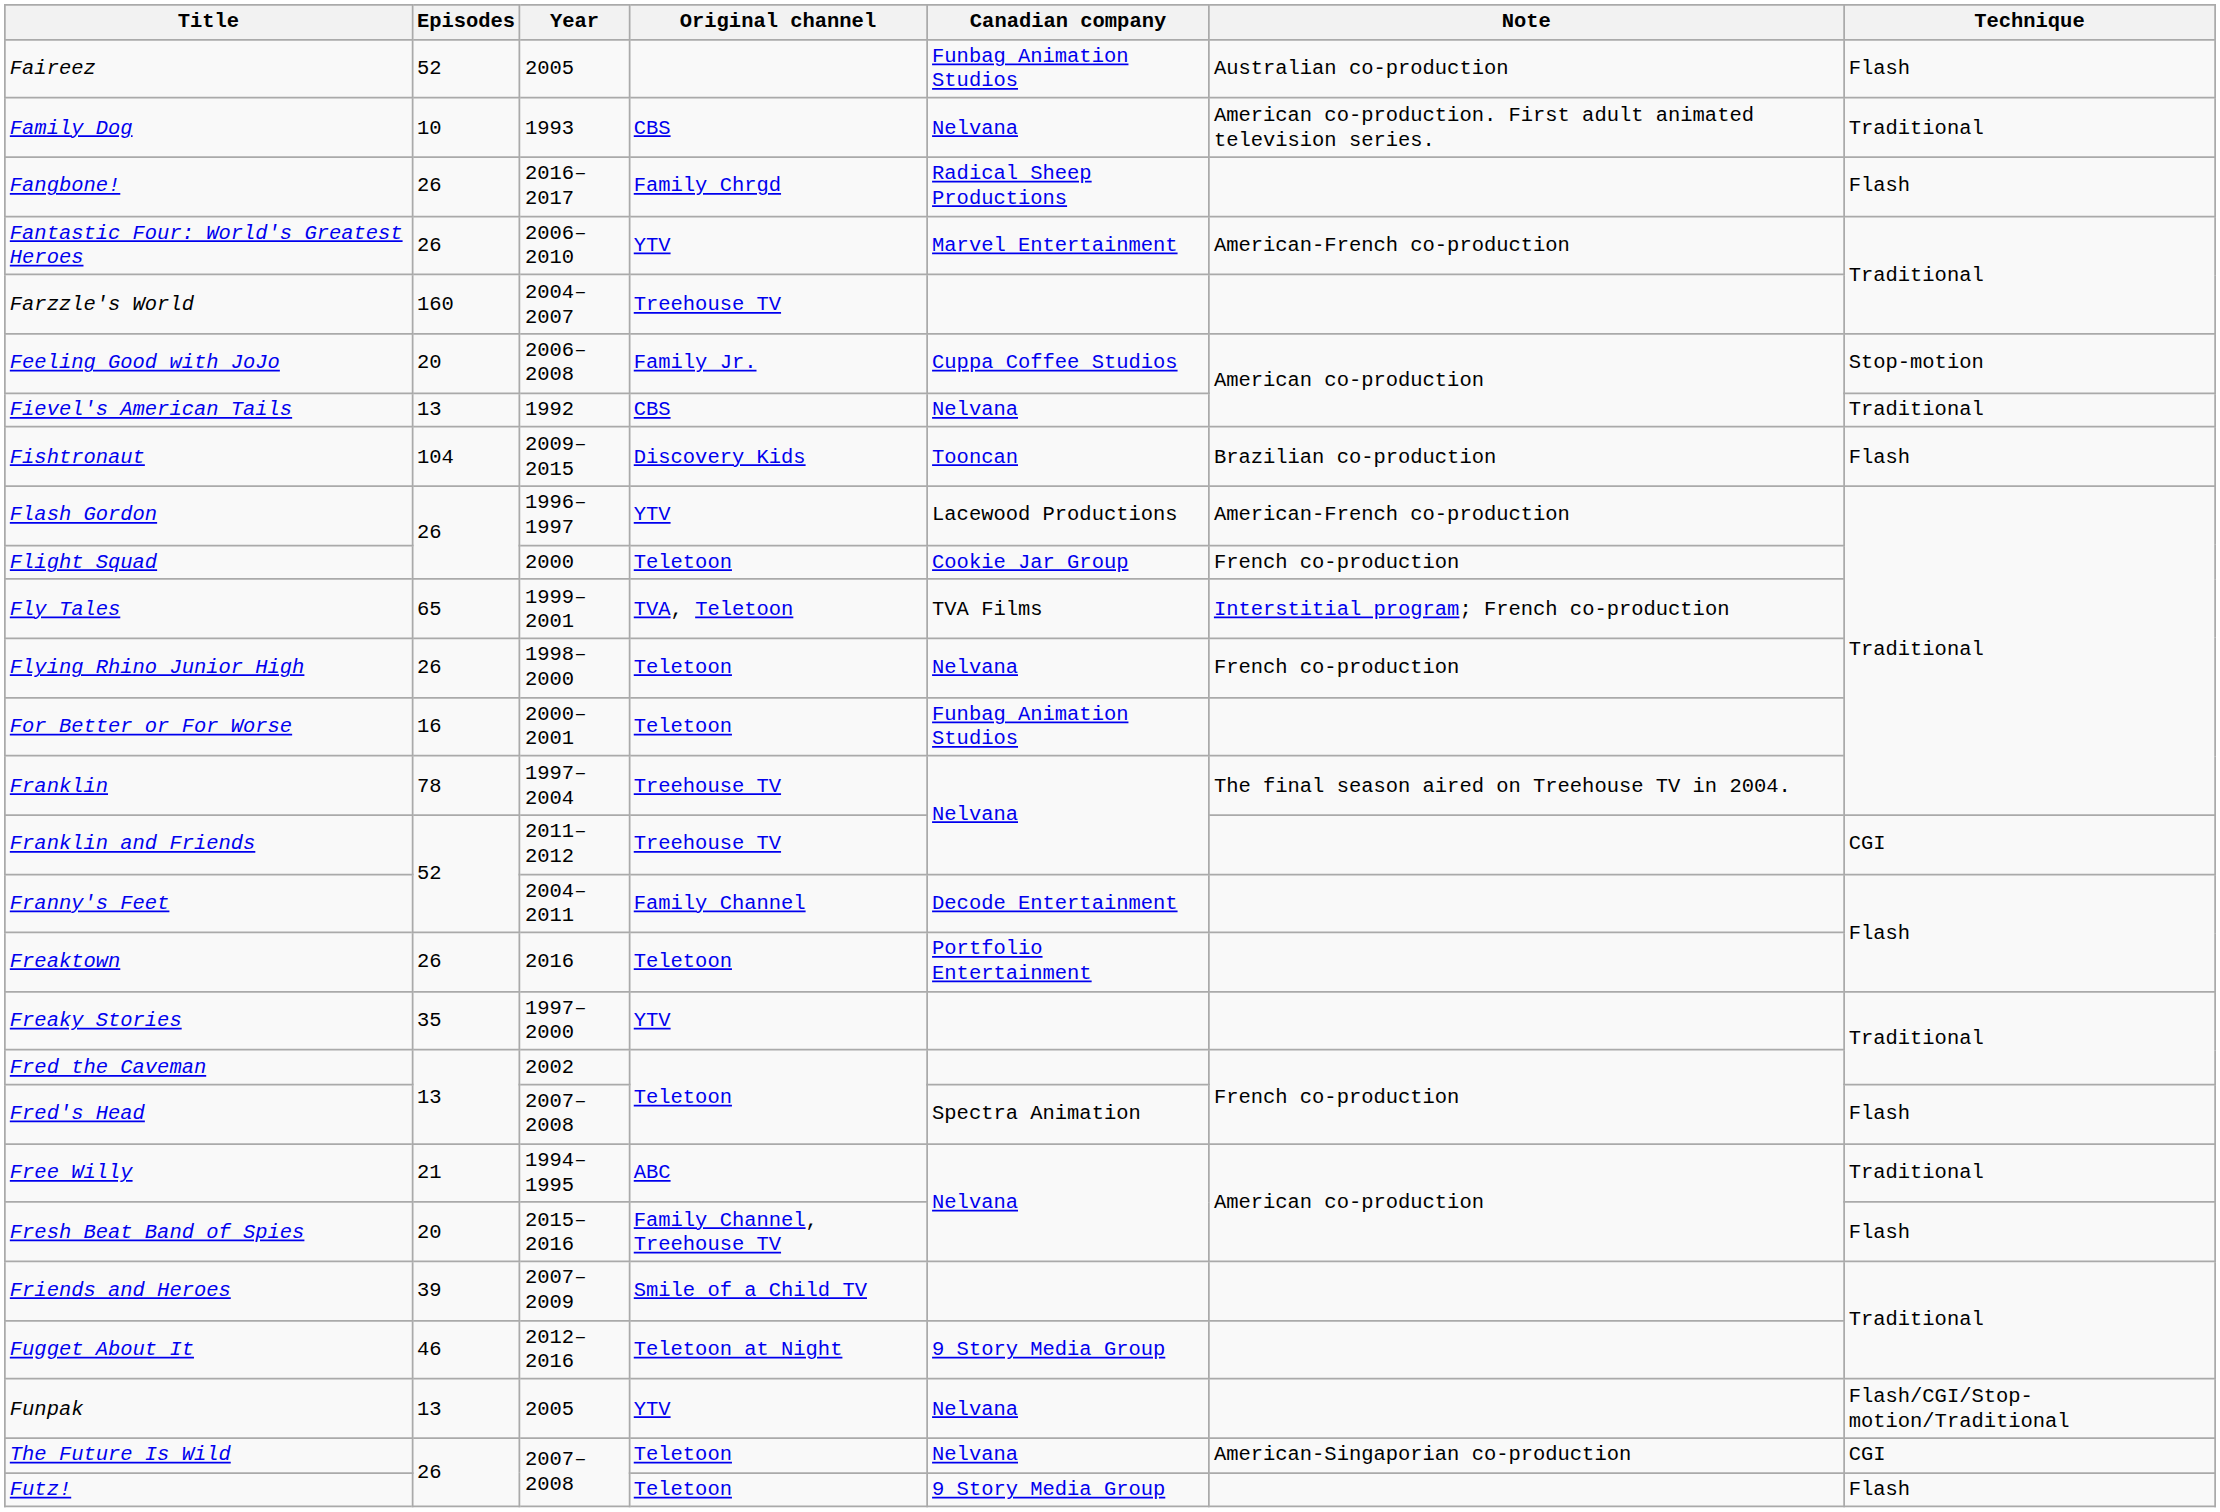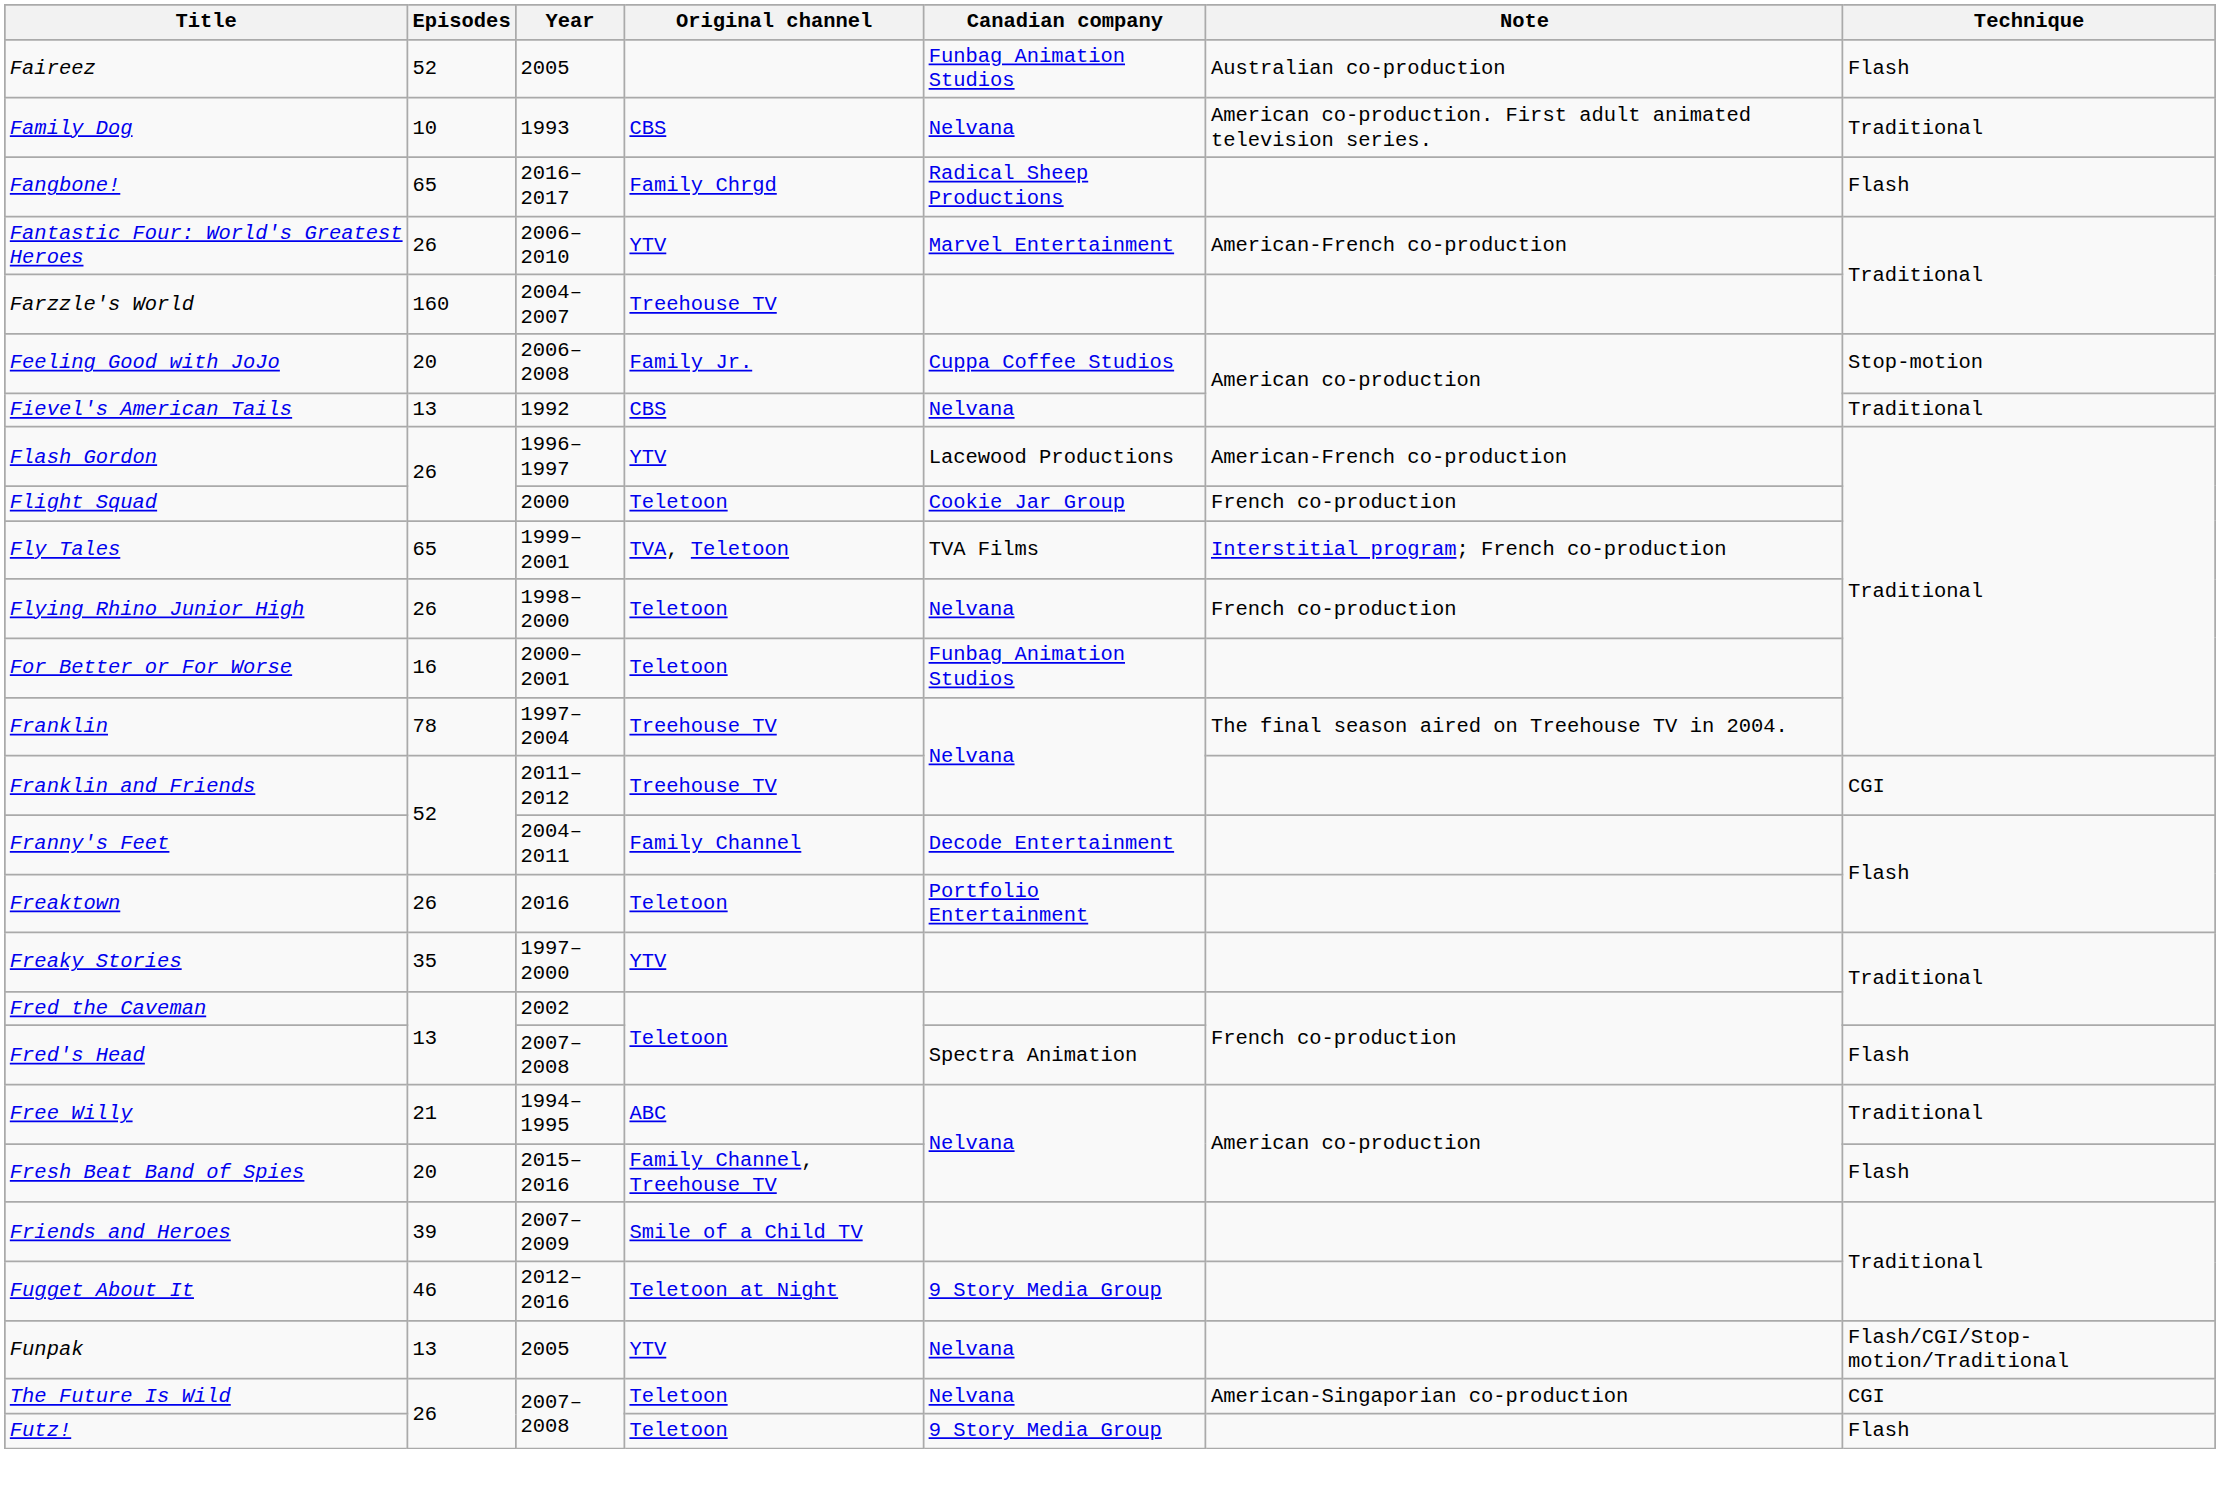 <table class="wikitable sortable" style="text-align: left; font-size:90%; width:100%;">
 <tr>
 <th>Title</th>
 <th>Episodes</th>
 <th>Year</th>
 <th>Original channel</th>
 <th>Canadian company</th>
 <th>Note</th>
 <th>Technique</th>
 </tr>
 <tr>
 <td><em>Faireez</em></td>
 <td>52</td>
 <td>2005</td>
 <td></td>
 <td><a href='#'>Funbag Animation Studios</a></td>
 <td>Australian co-production</td>
 <td>Flash</td>
 </tr>
 <tr>
 <td><em><a href='#'>Family Dog</a></em></td>
 <td>10</td>
 <td>1993</td>
 <td><a href='#'>CBS</a></td>
 <td><a href='#'>Nelvana</a></td>
 <td>American co-production. First adult animated television series.</td>
 <td>Traditional</td>
 </tr>
 <tr>
 <td><em><a href='#'>Fangbone!</a></em></td>
-<td>26</td>
+<td>65</td>
 <td>2016–2017</td>
 <td><a href='#'>Family Chrgd</a></td>
 <td><a href='#'>Radical Sheep Productions</a></td>
 <td></td>
 <td>Flash</td>
 </tr>
 <tr>
 <td><em><a href='#'>Fantastic Four: World's Greatest Heroes</a></em></td>
 <td>26</td>
 <td>2006–2010</td>
 <td><a href='#'>YTV</a></td>
 <td><a href='#'>Marvel Entertainment</a></td>
 <td>American-French co-production</td>
 <td rowspan="2">Traditional</td>
 </tr>
 <tr>
 <td><em>Farzzle's World</em></td>
 <td>160</td>
 <td>2004–2007</td>
 <td><a href='#'>Treehouse TV</a></td>
 <td></td>
 <td></td>
 </tr>
 <tr>
 <td><em><a href='#'>Feeling Good with JoJo</a></em></td>
 <td>20</td>
 <td>2006–2008</td>
 <td><a href='#'>Family Jr.</a></td>
 <td><a href='#'>Cuppa Coffee Studios</a></td>
 <td rowspan="2">American co-production</td>
 <td>Stop-motion</td>
 </tr>
 <tr>
 <td><em><a href='#'>Fievel's American Tails</a></em></td>
 <td>13</td>
 <td>1992</td>
 <td><a href='#'>CBS</a></td>
 <td><a href='#'>Nelvana</a></td>
 <td>Traditional</td>
-</tr>
-<tr>
-<td><em><a href='#'>Fishtronaut</a></em></td>
-<td>104</td>
-<td>2009–2015</td>
-<td><a href='#'>Discovery Kids</a></td>
-<td><a href='#'>Tooncan</a></td>
-<td>Brazilian co-production</td>
-<td>Flash</td>
 </tr>
 <tr>
 <td><em><a href='#'>Flash Gordon</a></em></td>
 <td rowspan="2">26</td>
 <td>1996–1997</td>
 <td><a href='#'>YTV</a></td>
 <td>Lacewood Productions</td>
 <td>American-French co-production</td>
 <td rowspan="6">Traditional</td>
 </tr>
 <tr>
 <td><em><a href='#'>Flight Squad</a></em></td>
 <td>2000</td>
 <td><a href='#'>Teletoon</a></td>
 <td><a href='#'>Cookie Jar Group</a></td>
 <td>French co-production</td>
 </tr>
 <tr>
 <td><em><a href='#'>Fly Tales</a></em></td>
 <td>65</td>
 <td>1999–2001</td>
 <td><a href='#'>TVA</a>, <a href='#'>Teletoon</a></td>
 <td>TVA Films</td>
 <td><a href='#'>Interstitial program</a>; French co-production</td>
 </tr>
 <tr>
 <td><em><a href='#'>Flying Rhino Junior High</a></em></td>
 <td>26</td>
 <td>1998–2000</td>
 <td><a href='#'>Teletoon</a></td>
 <td><a href='#'>Nelvana</a></td>
 <td>French co-production</td>
 </tr>
 <tr>
 <td><em><a href='#'>For Better or For Worse</a></em></td>
 <td>16</td>
 <td>2000–2001</td>
 <td><a href='#'>Teletoon</a></td>
 <td><a href='#'>Funbag Animation Studios</a></td>
 <td></td>
 </tr>
 <tr>
 <td><em><a href='#'>Franklin</a></em></td>
 <td>78</td>
 <td>1997–2004</td>
 <td><a href='#'>Treehouse TV</a></td>
 <td rowspan="2"><a href='#'>Nelvana</a></td>
 <td>The final season aired on Treehouse TV in 2004.</td>
 </tr>
 <tr>
 <td><em><a href='#'>Franklin and Friends</a></em></td>
 <td rowspan="2">52</td>
 <td>2011–2012</td>
 <td><a href='#'>Treehouse TV</a></td>
 <td></td>
 <td>CGI</td>
 </tr>
 <tr>
 <td><em><a href='#'>Franny's Feet</a></em></td>
 <td>2004–2011</td>
 <td><a href='#'>Family Channel</a></td>
 <td><a href='#'>Decode Entertainment</a></td>
 <td></td>
 <td rowspan="2">Flash</td>
 </tr>
 <tr>
 <td><em><a href='#'>Freaktown</a></em></td>
 <td>26</td>
 <td>2016</td>
 <td><a href='#'>Teletoon</a></td>
 <td><a href='#'>Portfolio Entertainment</a></td>
 <td></td>
 </tr>
 <tr>
 <td><em><a href='#'>Freaky Stories</a></em></td>
 <td>35</td>
 <td>1997–2000</td>
 <td><a href='#'>YTV</a></td>
 <td></td>
 <td></td>
 <td rowspan="2">Traditional</td>
 </tr>
 <tr>
 <td><em><a href='#'>Fred the Caveman</a></em></td>
 <td rowspan="2">13</td>
 <td>2002</td>
 <td rowspan="2"><a href='#'>Teletoon</a></td>
 <td></td>
 <td rowspan="2">French co-production</td>
 </tr>
 <tr>
 <td><em><a href='#'>Fred's Head</a></em></td>
 <td>2007–2008</td>
 <td>Spectra Animation</td>
 <td>Flash</td>
 </tr>
 <tr>
 <td><em><a href='#'>Free Willy</a></em></td>
 <td>21</td>
 <td>1994–1995</td>
 <td><a href='#'>ABC</a></td>
 <td rowspan="2"><a href='#'>Nelvana</a></td>
 <td rowspan="2">American co-production</td>
 <td>Traditional</td>
 </tr>
 <tr>
 <td><em><a href='#'>Fresh Beat Band of Spies</a></em></td>
 <td>20</td>
 <td>2015–2016</td>
 <td><a href='#'>Family Channel</a>, <a href='#'>Treehouse TV</a></td>
 <td>Flash</td>
 </tr>
 <tr>
 <td><em><a href='#'>Friends and Heroes</a></em></td>
 <td>39</td>
 <td>2007–2009</td>
 <td><a href='#'>Smile of a Child TV</a></td>
 <td></td>
 <td></td>
 <td rowspan="2">Traditional</td>
 </tr>
 <tr>
 <td><em><a href='#'>Fugget About It</a></em></td>
 <td>46</td>
 <td>2012–2016</td>
 <td><a href='#'>Teletoon at Night</a></td>
 <td><a href='#'>9 Story Media Group</a></td>
 <td></td>
 </tr>
 <tr>
 <td><em>Funpak</em></td>
 <td>13</td>
 <td>2005</td>
 <td><a href='#'>YTV</a></td>
 <td><a href='#'>Nelvana</a></td>
 <td></td>
 <td>Flash/CGI/Stop-motion/Traditional</td>
 </tr>
 <tr>
 <td><em><a href='#'>The Future Is Wild</a></em></td>
 <td rowspan="2">26</td>
 <td rowspan="2">2007–2008</td>
 <td><a href='#'>Teletoon</a></td>
 <td><a href='#'>Nelvana</a></td>
 <td>American-Singaporian co-production</td>
 <td>CGI</td>
 </tr>
 <tr>
 <td><em><a href='#'>Futz!</a></em></td>
 <td><a href='#'>Teletoon</a></td>
 <td><a href='#'>9 Story Media Group</a></td>
 <td></td>
 <td>Flash</td>
 </tr>
 </table>
